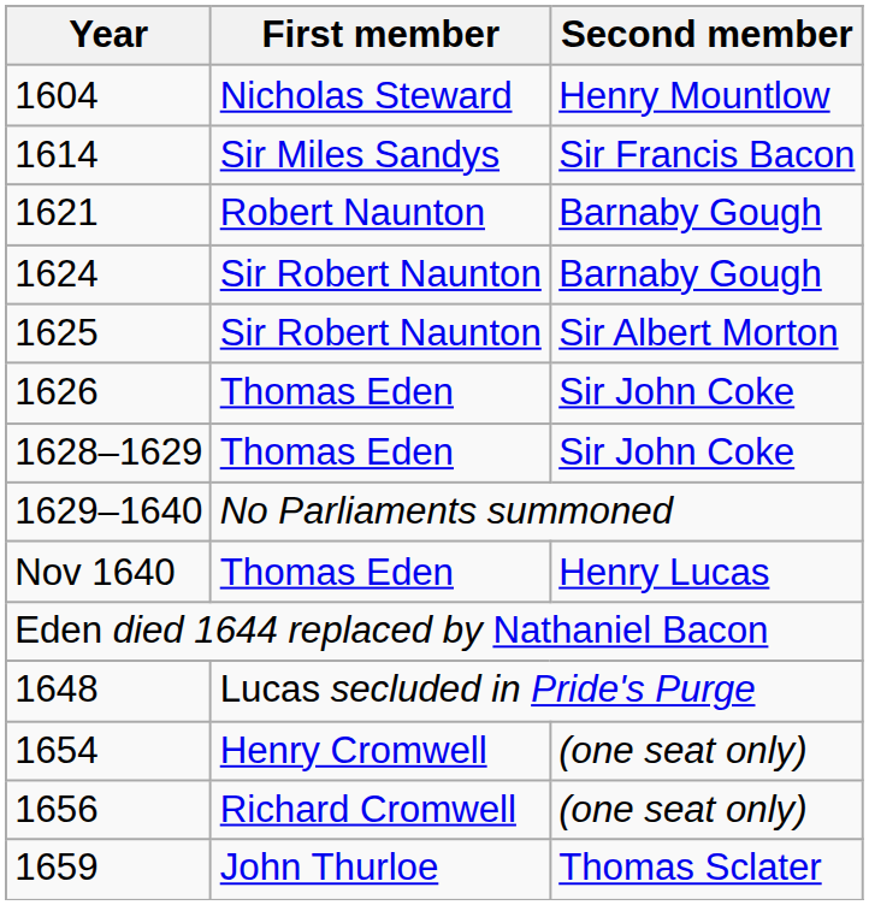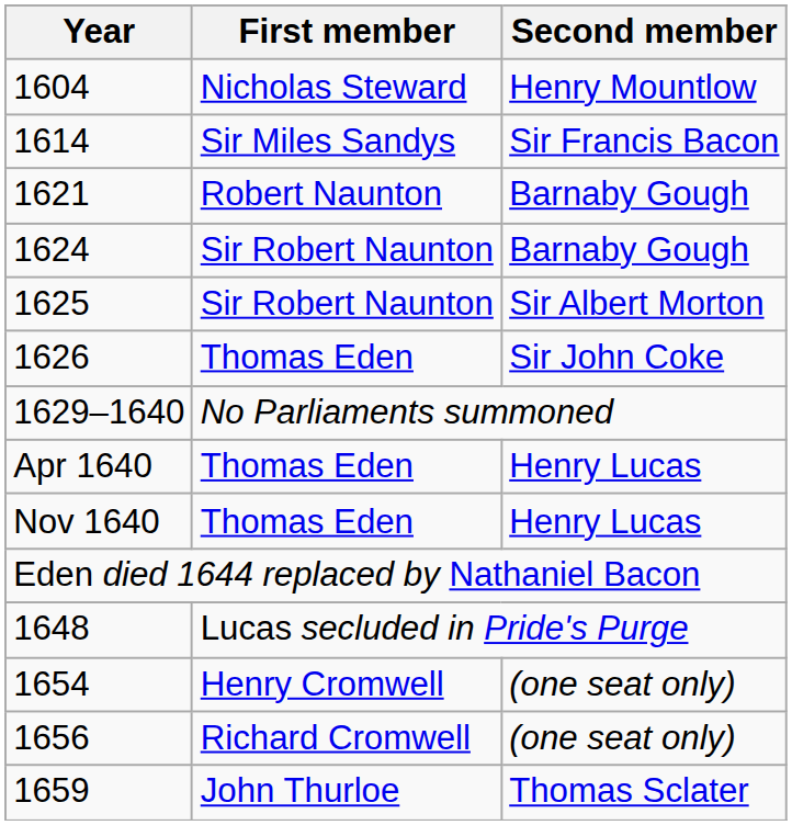 <table class="wikitable">
 <tr>
 <th>Year</th>
 <th>First member</th>
 <th>Second member</th>
 </tr>
 <tr>
 <td>1604</td>
 <td><a href='#'>Nicholas Steward</a></td>
 <td><a href='#'>Henry Mountlow</a></td>
 </tr>
 <tr>
 <td>1614</td>
 <td><a href='#'>Sir Miles Sandys</a></td>
 <td><a href='#'>Sir Francis Bacon</a></td>
 </tr>
 <tr>
 <td>1621</td>
 <td><a href='#'>Robert Naunton</a></td>
 <td><a href='#'>Barnaby Gough</a></td>
 </tr>
 <tr>
 <td>1624</td>
 <td><a href='#'>Sir Robert Naunton</a></td>
 <td><a href='#'>Barnaby Gough</a></td>
 </tr>
 <tr>
 <td>1625</td>
 <td><a href='#'>Sir Robert Naunton</a></td>
 <td><a href='#'>Sir Albert Morton</a></td>
 </tr>
 <tr>
 <td>1626</td>
 <td><a href='#'>Thomas Eden</a></td>
 <td><a href='#'>Sir John Coke</a></td>
 </tr>
 <tr>
-<td>1628–1629</td>
-<td><a href='#'>Thomas Eden</a></td>
-<td><a href='#'>Sir John Coke</a></td>
+<td>1629–1640</td>
+<td colspan = "2"><em>No Parliaments summoned</em></td>
 </tr>
 <tr>
-<td>1629–1640</td>
-<td colspan = "2"><em>No Parliaments summoned</em></td>
+<td>Apr 1640</td>
+<td><a href='#'>Thomas Eden</a></td>
+<td><a href='#'>Henry Lucas</a></td>
 </tr>
 <tr>
 <td>Nov 1640</td>
 <td><a href='#'>Thomas Eden</a></td>
 <td><a href='#'>Henry Lucas</a></td>
 </tr>
 <tr>
 <td colspan="3">Eden <em>died 1644 replaced by</em> <a href='#'>Nathaniel Bacon</a></td>
 </tr>
 <tr>
 <td>1648</td>
 <td colspan="2">Lucas <em>secluded in <a href='#'>Pride's Purge</a></em></td>
 </tr>
 <tr>
 <td>1654</td>
 <td><a href='#'>Henry Cromwell</a></td>
 <td><em>(one seat only)</em></td>
 </tr>
 <tr>
 <td>1656</td>
 <td><a href='#'>Richard Cromwell</a></td>
 <td><em>(one seat only)</em></td>
 </tr>
 <tr>
 <td>1659</td>
 <td><a href='#'>John Thurloe</a></td>
 <td><a href='#'>Thomas Sclater</a></td>
 </tr>
 <tr>
 </tr>
 </table>
